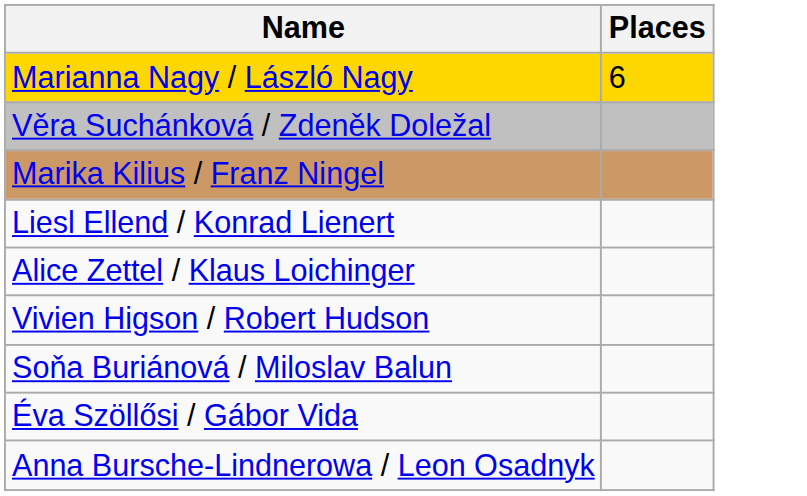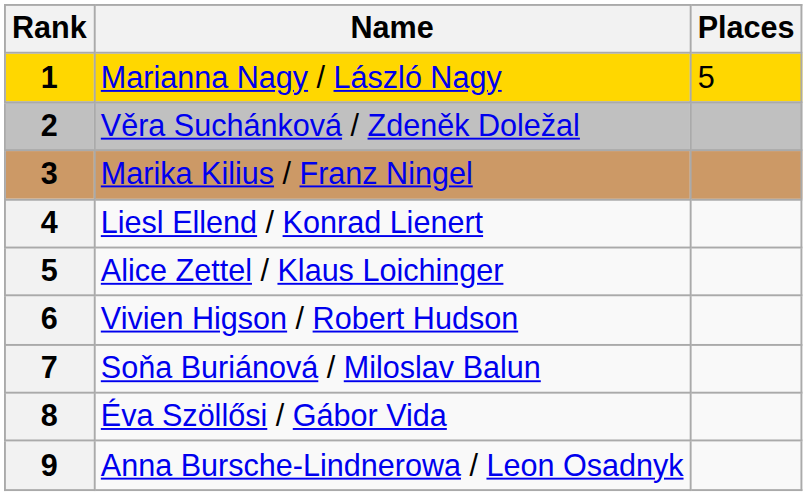 <table class="wikitable">
 <tr>
+<th>Rank</th>
 <th>Name</th>
 <th>Places</th>
 </tr>
 <tr bgcolor="gold">
+<td align="center"><strong>1</strong></td>
 <td> <a href='#'>Marianna Nagy</a> / <a href='#'>László Nagy</a></td>
-<td>6</td>
+<td>5</td>
 </tr>
 <tr bgcolor="silver">
+<td align="center"><strong>2</strong></td>
 <td> <a href='#'>Věra Suchánková</a> / <a href='#'>Zdeněk Doležal</a></td>
 <td></td>
 </tr>
 <tr bgcolor="cc9966">
+<td align="center"><strong>3</strong></td>
 <td> <a href='#'>Marika Kilius</a> / <a href='#'>Franz Ningel</a></td>
 <td></td>
 </tr>
 <tr>
+<th>4</th>
 <td> <a href='#'>Liesl Ellend</a> / <a href='#'>Konrad Lienert</a></td>
 <td></td>
 </tr>
 <tr>
+<th>5</th>
 <td> <a href='#'>Alice Zettel</a> / <a href='#'>Klaus Loichinger</a></td>
 <td></td>
 </tr>
 <tr>
+<th>6</th>
 <td> <a href='#'>Vivien Higson</a> / <a href='#'>Robert Hudson</a></td>
 <td></td>
 </tr>
 <tr>
+<th>7</th>
 <td> <a href='#'>Soňa Buriánová</a> / <a href='#'>Miloslav Balun</a></td>
 <td></td>
 </tr>
 <tr>
+<th>8</th>
 <td> <a href='#'>Éva Szöllősi</a> / <a href='#'>Gábor Vida</a></td>
 <td></td>
 </tr>
 <tr>
+<th>9</th>
 <td> <a href='#'>Anna Bursche-Lindnerowa</a> / <a href='#'>Leon Osadnyk</a></td>
 <td></td>
 </tr>
 </table>
